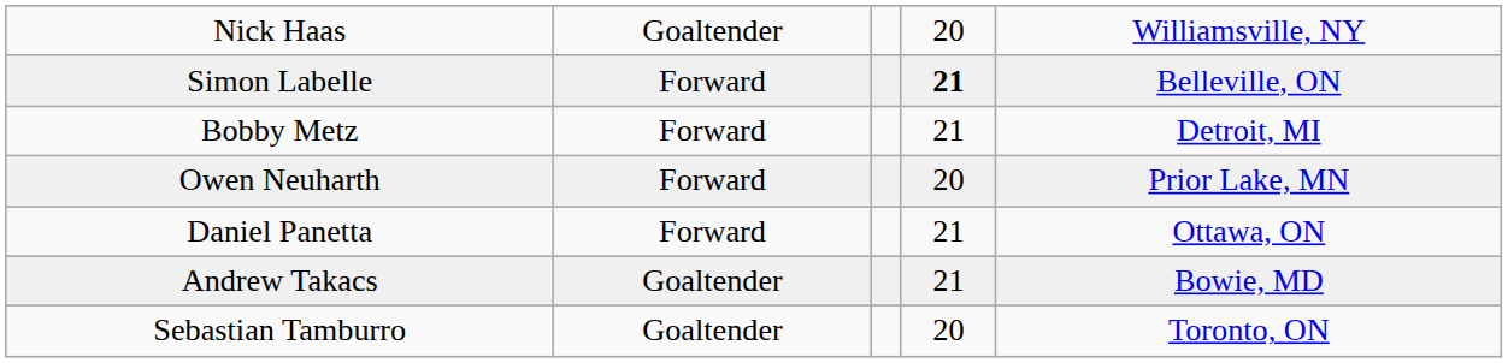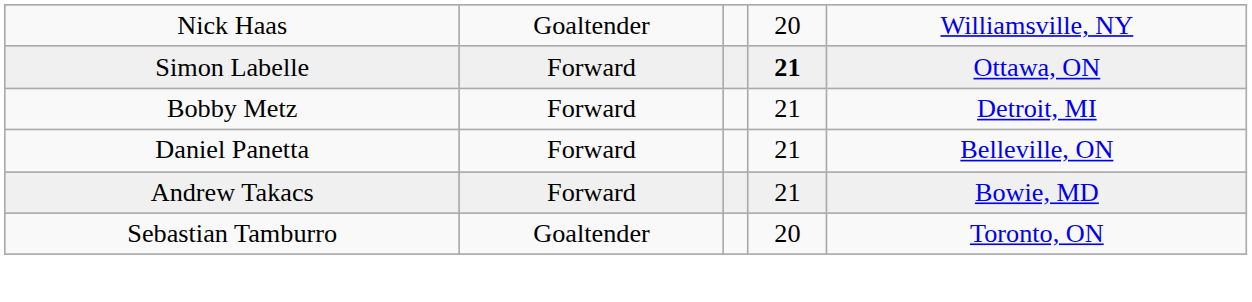 <table class="wikitable" width="60%">
 <tr align="center" bgcolor="">
 <td>Nick Haas</td>
 <td>Goaltender</td>
 <td></td>
 <td>20</td>
 <td><a href='#'>Williamsville, NY</a></td>
 </tr>
 <tr align="center" bgcolor="f0f0f0">
 <td>Simon Labelle</td>
 <td>Forward</td>
 <td></td>
 <td><strong>21</strong></td>
-<td><a href='#'>Belleville, ON</a></td>
+<td><a href='#'>Ottawa, ON</a></td>
 </tr>
 <tr align="center" bgcolor="">
 <td>Bobby Metz</td>
 <td>Forward</td>
 <td></td>
 <td>21</td>
 <td><a href='#'>Detroit, MI</a></td>
 </tr>
-<tr align="center" bgcolor="f0f0f0">
-<td>Owen Neuharth</td>
-<td>Forward</td>
-<td></td>
-<td>20</td>
-<td><a href='#'>Prior Lake, MN</a></td>
-</tr>
 <tr align="center" bgcolor="">
 <td>Daniel Panetta</td>
 <td>Forward</td>
 <td></td>
 <td>21</td>
-<td><a href='#'>Ottawa, ON</a></td>
+<td><a href='#'>Belleville, ON</a></td>
 </tr>
 <tr align="center" bgcolor="f0f0f0">
 <td>Andrew Takacs</td>
-<td>Goaltender</td>
+<td>Forward</td>
 <td></td>
 <td>21</td>
 <td><a href='#'>Bowie, MD</a></td>
 </tr>
 <tr align="center" bgcolor="">
 <td>Sebastian Tamburro</td>
 <td>Goaltender</td>
 <td></td>
 <td>20</td>
 <td><a href='#'>Toronto, ON</a></td>
 </tr>
 </table>
